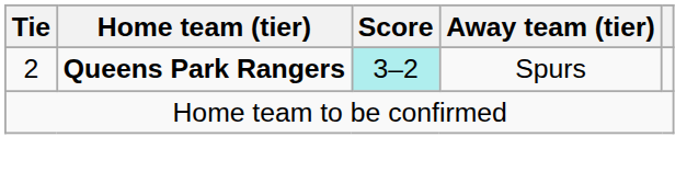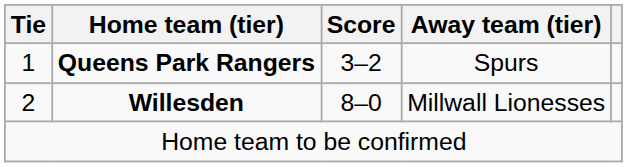 <table class="wikitable" style="text-align:center; font-size:85%">
 <tr>
 <th>Tie</th>
 <th>Home team (tier)</th>
 <th>Score</th>
 <th>Away team (tier)</th>
 <th></th>
 </tr>
 <tr>
+<td align="center">1</td>
+<td><strong>Queens Park Rangers</strong></td>
+<td align="center">3–2</td>
+<td>Spurs</td>
+<td></td>
+</tr>
+<tr>
 <td align="center">2</td>
-<td><strong>Queens Park Rangers</strong></td>
-<td align="center" style="background: paleturquoise;">3–2</td>
-<td>Spurs</td>
+<td><strong>Willesden</strong></td>
+<td align="center">8–0</td>
+<td>Millwall Lionesses</td>
 <td></td>
 </tr>
 <tr>
 <td colspan="5" align="center">Home team to be confirmed</td>
 </tr>
 </table>
